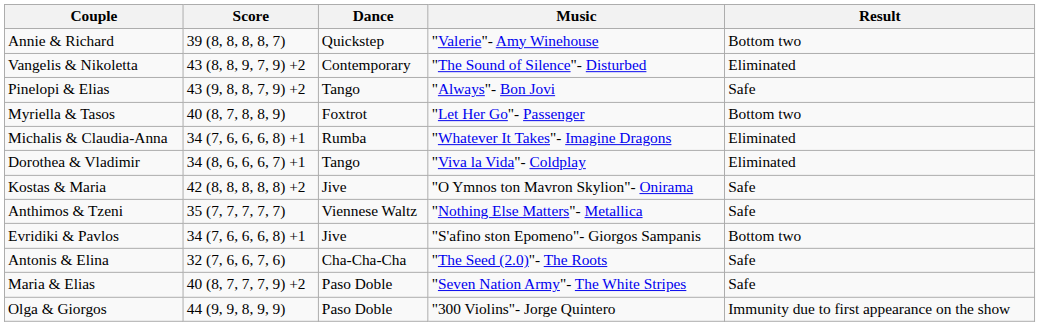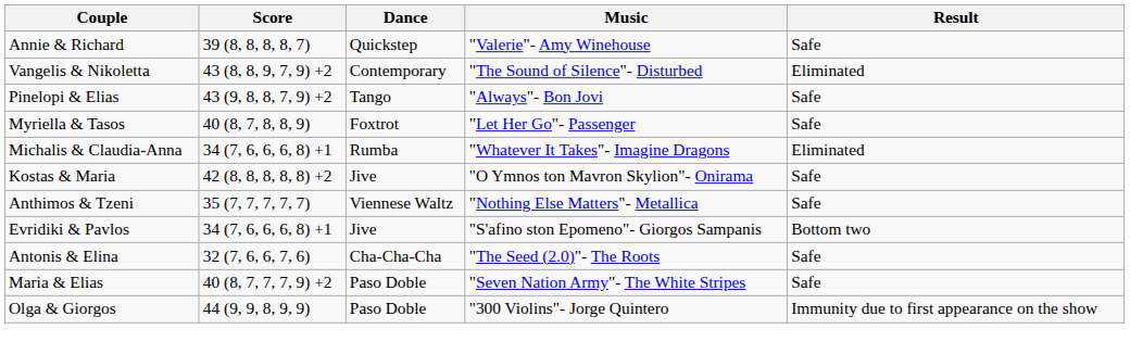 <table class="wikitable sortable" style="width:85%;">
 <tr>
 <th>Couple</th>
 <th>Score</th>
 <th>Dance</th>
 <th>Music</th>
 <th>Result</th>
 </tr>
 <tr>
 <td>Annie & Richard</td>
 <td>39 (8, 8, 8, 8, 7)</td>
 <td>Quickstep</td>
 <td>"<a href='#'>Valerie</a>"- <a href='#'>Amy Winehouse</a></td>
-<td>Bottom two</td>
+<td>Safe</td>
 </tr>
 <tr>
 <td>Vangelis & Nikoletta</td>
 <td>43 (8, 8, 9, 7, 9) +2</td>
 <td>Contemporary</td>
 <td>"<a href='#'>The Sound of Silence</a>"- <a href='#'>Disturbed</a></td>
 <td>Eliminated</td>
 </tr>
 <tr>
 <td>Pinelopi & Elias</td>
 <td>43 (9, 8, 8, 7, 9) +2</td>
 <td>Tango</td>
 <td>"<a href='#'>Always</a>"- <a href='#'>Bon Jovi</a></td>
 <td>Safe</td>
 </tr>
 <tr>
 <td>Myriella & Tasos</td>
 <td>40 (8, 7, 8, 8, 9)</td>
 <td>Foxtrot</td>
 <td>"<a href='#'>Let Her Go</a>"- <a href='#'>Passenger</a></td>
-<td>Bottom two</td>
+<td>Safe</td>
 </tr>
 <tr>
 <td>Michalis & Claudia-Anna</td>
 <td>34 (7, 6, 6, 6, 8) +1</td>
 <td>Rumba</td>
 <td>"<a href='#'>Whatever It Takes</a>"- <a href='#'>Imagine Dragons</a></td>
-<td>Eliminated</td>
-</tr>
-<tr>
-<td>Dorothea & Vladimir</td>
-<td>34 (8, 6, 6, 6, 7) +1</td>
-<td>Tango</td>
-<td>"<a href='#'>Viva la Vida</a>"- <a href='#'>Coldplay</a></td>
 <td>Eliminated</td>
 </tr>
 <tr>
 <td>Kostas & Maria</td>
 <td>42 (8, 8, 8, 8, 8) +2</td>
 <td>Jive</td>
 <td>"O Ymnos ton Mavron Skylion"- <a href='#'>Onirama</a></td>
 <td>Safe</td>
 </tr>
 <tr>
 <td>Anthimos & Tzeni</td>
 <td>35 (7, 7, 7, 7, 7)</td>
 <td>Viennese Waltz</td>
 <td>"<a href='#'>Nothing Else Matters</a>"- <a href='#'>Metallica</a></td>
 <td>Safe</td>
 </tr>
 <tr>
 <td>Evridiki & Pavlos</td>
 <td>34 (7, 6, 6, 6, 8) +1</td>
 <td>Jive</td>
 <td>"S'afino ston Epomeno"- Giorgos Sampanis</td>
 <td>Bottom two</td>
 </tr>
 <tr>
 <td>Antonis & Elina</td>
 <td>32 (7, 6, 6, 7, 6)</td>
 <td>Cha-Cha-Cha</td>
 <td>"<a href='#'>The Seed (2.0)</a>"- <a href='#'>The Roots</a></td>
 <td>Safe</td>
 </tr>
 <tr>
 <td>Maria & Elias</td>
 <td>40 (8, 7, 7, 7, 9) +2</td>
 <td>Paso Doble</td>
 <td>"<a href='#'>Seven Nation Army</a>"- <a href='#'>The White Stripes</a></td>
 <td>Safe</td>
 </tr>
 <tr>
 <td>Olga & Giorgos</td>
 <td>44 (9, 9, 8, 9, 9)</td>
 <td>Paso Doble</td>
 <td>"300 Violins"- Jorge Quintero</td>
 <td>Immunity due to first appearance on the show</td>
 </tr>
 </table>
